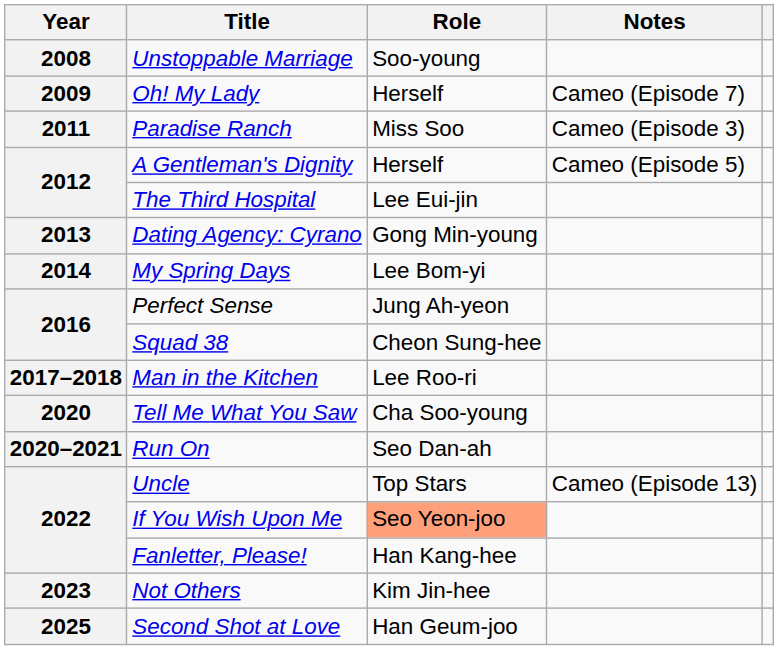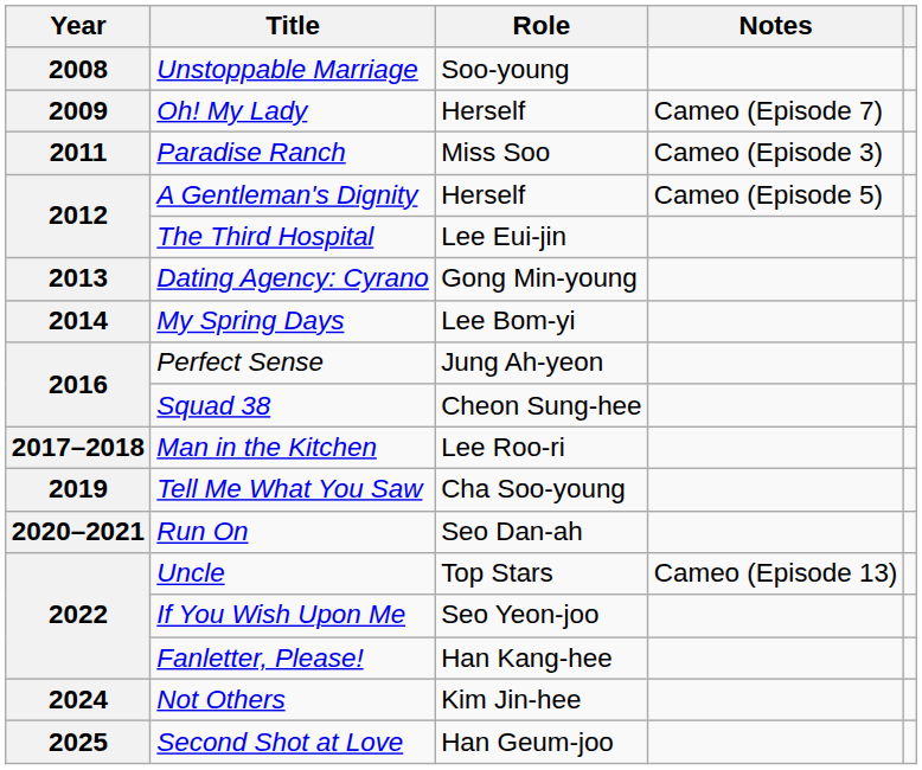 <table class="wikitable plainrowheaders sortable">
 <tr>
 <th scope="col">Year</th>
 <th scope="col">Title</th>
 <th scope="col">Role</th>
 <th scope="col">Notes</th>
 <th scope="col" class="unsortable"></th>
 </tr>
 <tr>
 <th scope="row">2008</th>
 <td><em><a href='#'>Unstoppable Marriage</a></em></td>
 <td>Soo-young</td>
 <td></td>
 <td style="text-align:center"></td>
 </tr>
 <tr>
 <th scope="row">2009</th>
 <td><em><a href='#'>Oh! My Lady</a></em></td>
 <td>Herself</td>
 <td>Cameo (Episode 7)</td>
 <td style="text-align:center"></td>
 </tr>
 <tr>
 <th scope="row">2011</th>
 <td><em><a href='#'>Paradise Ranch</a></em></td>
 <td>Miss Soo</td>
 <td>Cameo (Episode 3)</td>
 <td style="text-align:center"></td>
 </tr>
 <tr>
 <th scope="row" rowspan="2">2012</th>
 <td><em><a href='#'>A Gentleman's Dignity</a></em></td>
 <td>Herself</td>
 <td>Cameo (Episode 5)</td>
 <td style="text-align:center"></td>
 </tr>
 <tr>
 <td><em><a href='#'>The Third Hospital</a></em></td>
 <td>Lee Eui-jin</td>
 <td></td>
 <td style="text-align:center"></td>
 </tr>
 <tr>
 <th scope="row">2013</th>
 <td><em><a href='#'>Dating Agency: Cyrano</a></em></td>
 <td>Gong Min-young</td>
 <td></td>
 <td style="text-align:center"></td>
 </tr>
 <tr>
 <th scope="row">2014</th>
 <td><em><a href='#'>My Spring Days</a></em></td>
 <td>Lee Bom-yi</td>
 <td></td>
 <td style="text-align:center"></td>
 </tr>
 <tr>
 <th scope="row" rowspan="2">2016</th>
 <td><em>Perfect Sense</em></td>
 <td>Jung Ah-yeon</td>
 <td></td>
 <td style="text-align:center"></td>
 </tr>
 <tr>
 <td><em><a href='#'>Squad 38</a></em></td>
 <td>Cheon Sung-hee</td>
 <td></td>
 <td style="text-align:center"></td>
 </tr>
 <tr>
 <th scope="row">2017–2018</th>
 <td><em><a href='#'>Man in the Kitchen</a></em></td>
 <td>Lee Roo-ri</td>
 <td></td>
 <td style="text-align:center"></td>
 </tr>
 <tr>
-<th scope="row">2020</th>
+<th scope="row">2019</th>
 <td><em><a href='#'>Tell Me What You Saw</a></em></td>
 <td>Cha Soo-young</td>
 <td></td>
 <td style="text-align:center"></td>
 </tr>
 <tr>
 <th scope="row">2020–2021</th>
 <td><em><a href='#'>Run On</a></em></td>
 <td>Seo Dan-ah</td>
 <td></td>
 <td style="text-align:center"></td>
 </tr>
 <tr>
 <th scope="row" rowspan="3">2022</th>
 <td><em><a href='#'>Uncle</a></em></td>
 <td>Top Stars</td>
 <td>Cameo (Episode 13)</td>
 <td style="text-align:center"></td>
 </tr>
 <tr>
 <td><em><a href='#'>If You Wish Upon Me</a></em></td>
-<td style="background: lightsalmon;">Seo Yeon-joo</td>
+<td>Seo Yeon-joo</td>
 <td></td>
 <td style="text-align:center"></td>
 </tr>
 <tr>
 <td><em><a href='#'>Fanletter, Please!</a></em></td>
 <td>Han Kang-hee</td>
 <td></td>
 <td style="text-align:center"></td>
 </tr>
 <tr>
-<th scope="row">2023</th>
+<th scope="row">2024</th>
 <td><em><a href='#'>Not Others</a></em></td>
 <td>Kim Jin-hee</td>
 <td></td>
 <td style="text-align:center"></td>
 </tr>
 <tr>
 <th scope="row">2025</th>
 <td><em><a href='#'>Second Shot at Love</a></em></td>
 <td>Han Geum-joo</td>
 <td></td>
 <td style="text-align:center"></td>
 </tr>
 </table>
